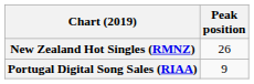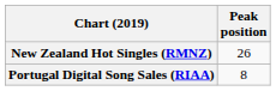 <table class="wikitable plainrowheaders" style="text-align:center">
 <tr>
 <th scope="col">Chart (2019)</th>
 <th scope="col">Peak<br>position</th>
 </tr>
 <tr>
 <th scope="row">New Zealand Hot Singles (<a href='#'>RMNZ</a>)</th>
 <td>26</td>
 </tr>
 <tr>
 <th scope="row">Portugal Digital Song Sales (<a href='#'>RIAA</a>)</th>
-<td>9</td>
+<td>8</td>
 </tr>
 </table>
